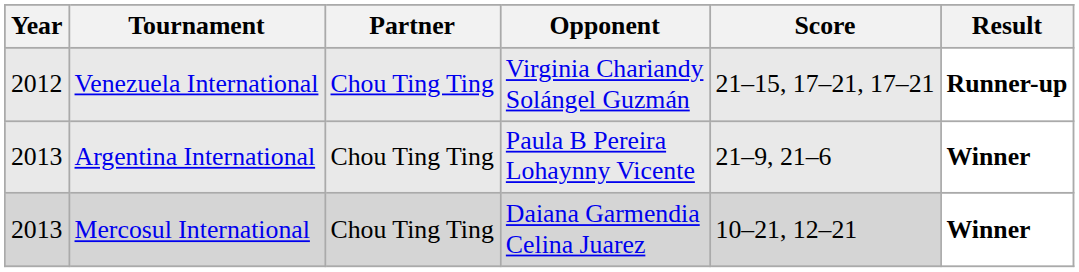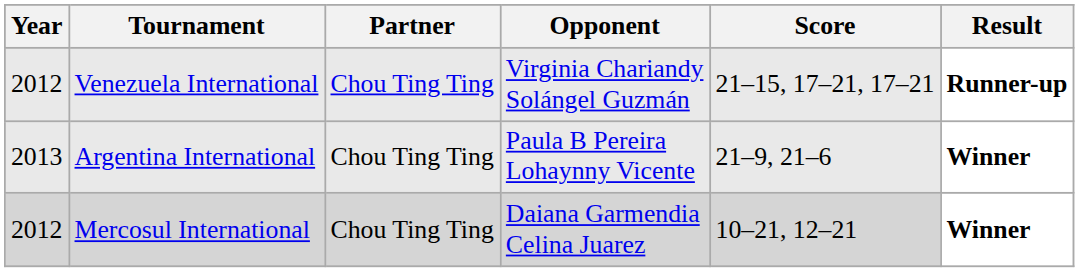 <table class="sortable wikitable" style="font-size: 90%;">
 <tr>
 <th>Year</th>
 <th>Tournament</th>
 <th>Partner</th>
 <th>Opponent</th>
 <th>Score</th>
 <th>Result</th>
 </tr>
 <tr style="background:#E9E9E9">
 <td align="center">2012</td>
 <td align="left"><a href='#'>Venezuela International</a></td>
 <td align="left"> <a href='#'>Chou Ting Ting</a></td>
 <td align="left"> <a href='#'>Virginia Chariandy</a><br> <a href='#'>Solángel Guzmán</a></td>
 <td align="left">21–15, 17–21, 17–21</td>
 <td style="text-align:left; background:white"> <strong>Runner-up</strong></td>
 </tr>
 <tr style="background:#E9E9E9">
 <td align="center">2013</td>
 <td align="left"><a href='#'>Argentina International</a></td>
 <td align="left"> Chou Ting Ting</td>
 <td align="left"> <a href='#'>Paula B Pereira</a><br> <a href='#'>Lohaynny Vicente</a></td>
 <td align="left">21–9, 21–6</td>
 <td style="text-align:left; background:white"> <strong>Winner</strong></td>
 </tr>
 <tr style="background:#D5D5D5">
-<td align="center">2013</td>
+<td align="center">2012</td>
 <td align="left"><a href='#'>Mercosul International</a></td>
 <td align="left"> Chou Ting Ting</td>
 <td align="left"> <a href='#'>Daiana Garmendia</a><br> <a href='#'>Celina Juarez</a></td>
 <td align="left">10–21, 12–21</td>
 <td style="text-align:left; background:white"> <strong>Winner</strong></td>
 </tr>
 </table>
